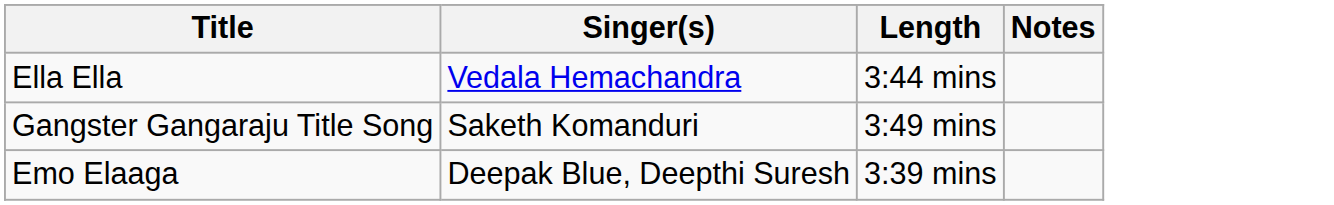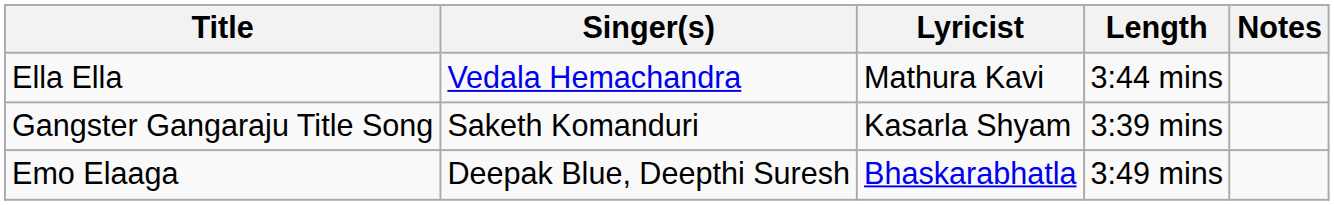 <table class="wikitable">
 <tr>
 <th>Title</th>
 <th>Singer(s)</th>
+<th>Lyricist</th>
 <th>Length</th>
 <th>Notes</th>
 </tr>
 <tr>
 <td>Ella Ella</td>
 <td><a href='#'>Vedala Hemachandra</a></td>
+<td>Mathura Kavi</td>
 <td>3:44 mins</td>
 <td></td>
 </tr>
 <tr>
 <td>Gangster Gangaraju Title Song</td>
 <td>Saketh Komanduri</td>
-<td>3:49 mins</td>
+<td>Kasarla Shyam</td>
+<td>3:39 mins</td>
 <td></td>
 </tr>
 <tr>
 <td>Emo Elaaga</td>
 <td>Deepak Blue, Deepthi Suresh</td>
-<td>3:39 mins</td>
+<td><a href='#'>Bhaskarabhatla</a></td>
+<td>3:49 mins</td>
 <td></td>
 </tr>
 </table>
